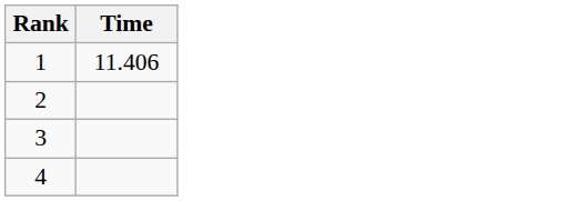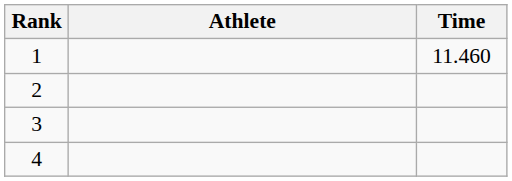 <table class=wikitable style="text-align:center">
 <tr>
 <th width=40>Rank</th>
+<th width=250>Athlete</th>
 <th width=60>Time</th>
 </tr>
 <tr>
 <td>1</td>
-<td>11.406</td>
+<td align=left></td>
+<td>11.460</td>
 </tr>
 <tr>
 <td>2</td>
+<td align=left></td>
 <td></td>
 </tr>
 <tr>
 <td>3</td>
+<td align=left></td>
 <td></td>
 </tr>
 <tr>
 <td>4</td>
+<td align=left></td>
 <td></td>
 </tr>
 </table>
